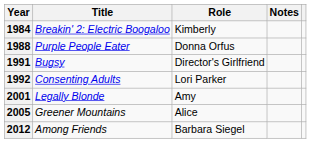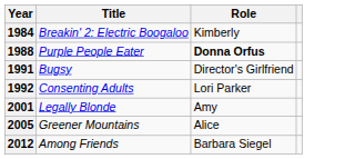 <table class="wikitable sortable plainrowheaders">
 <tr>
 <th scope="col">Year</th>
 <th scope="col">Title</th>
 <th scope="col">Role</th>
-<th scope="col" class="unsortable">Notes</th>
 <th scope="col" class="unsortable"></th>
 </tr>
 <tr>
 <th scope=row>1984</th>
 <td><em><a href='#'>Breakin' 2: Electric Boogaloo</a></em></td>
 <td>Kimberly</td>
-<td></td>
 <td style="text-align:center;"></td>
 </tr>
 <tr>
 <th scope=row>1988</th>
 <td><em><a href='#'>Purple People Eater</a></em></td>
-<td>Donna Orfus</td>
-<td></td>
+<td><strong>Donna Orfus</strong></td>
 <td style="text-align:center;"></td>
 </tr>
 <tr>
 <th scope=row>1991</th>
 <td><em><a href='#'>Bugsy</a></em></td>
 <td>Director's Girlfriend</td>
-<td></td>
 <td style="text-align:center;"></td>
 </tr>
 <tr>
 <th scope=row>1992</th>
 <td><em><a href='#'>Consenting Adults</a></em></td>
 <td>Lori Parker</td>
-<td></td>
 <td style="text-align:center;"></td>
 </tr>
 <tr>
 <th scope=row>2001</th>
 <td><em><a href='#'>Legally Blonde</a></em></td>
 <td>Amy</td>
-<td></td>
 <td style="text-align:center;"></td>
 </tr>
 <tr>
 <th scope=row>2005</th>
 <td><em>Greener Mountains</em></td>
 <td>Alice</td>
-<td></td>
 <td style="text-align:center;"></td>
 </tr>
 <tr>
 <th scope=row>2012</th>
 <td><em>Among Friends</em></td>
 <td>Barbara Siegel</td>
-<td></td>
 <td style="text-align:center;"></td>
 </tr>
 </table>
